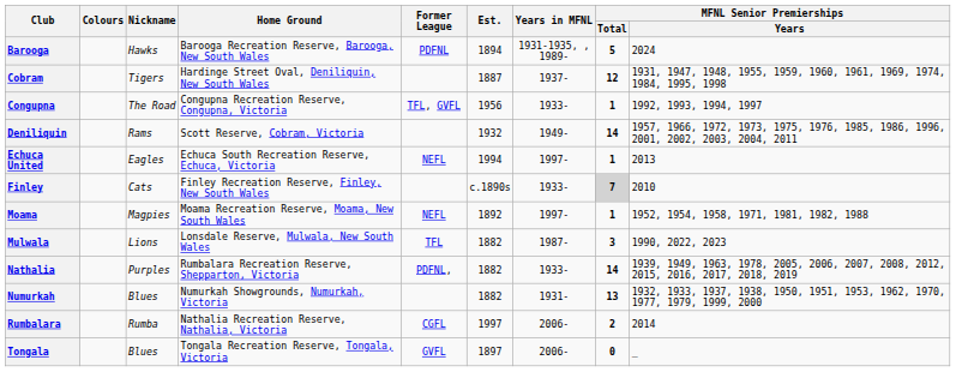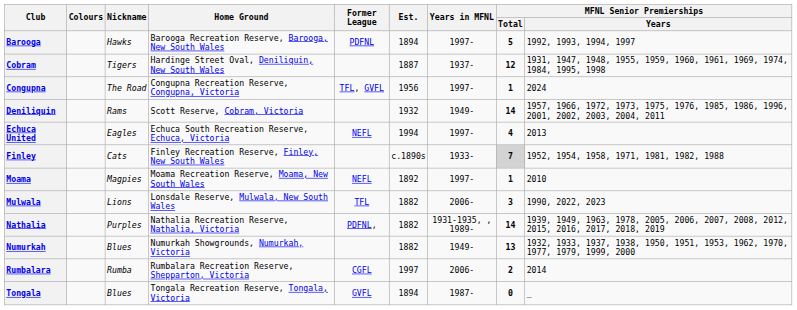 <table class="wikitable sortable">
 <tr>
 <th rowspan="2">Club</th>
 <th rowspan="2">Colours</th>
 <th rowspan="2">Nickname</th>
 <th rowspan="2">Home Ground</th>
 <th rowspan="2">Former League</th>
 <th rowspan="2">Est.</th>
 <th rowspan="2">Years in MFNL</th>
 <th colspan="2">MFNL Senior Premierships</th>
 </tr>
 <tr>
 <th>Total</th>
 <th>Years</th>
 </tr>
 <tr>
 <th style="text-align:left"><a href='#'>Barooga</a></th>
 <td></td>
 <td><em>Hawks</em></td>
 <td>Barooga Recreation Reserve, <a href='#'>Barooga, New South Wales</a></td>
 <td align="center"><a href='#'>PDFNL</a></td>
 <td align="center">1894</td>
-<td align="center">1931-1935, , 1989-</td>
+<td align="center">1997-</td>
 <td align="center"><strong>5</strong></td>
-<td>2024</td>
+<td>1992, 1993, 1994, 1997</td>
 </tr>
 <tr>
 <th style="text-align:left"><a href='#'>Cobram</a></th>
 <td></td>
 <td><em>Tigers</em></td>
 <td>Hardinge Street Oval, <a href='#'>Deniliquin, New South Wales</a></td>
 <td align="center"></td>
 <td align="center">1887</td>
 <td align="center">1937-</td>
 <td align="center"><strong>12</strong></td>
 <td>1931, 1947, 1948, 1955, 1959, 1960, 1961, 1969, 1974, 1984, 1995, 1998</td>
 </tr>
 <tr>
 <th style="text-align:left"><a href='#'>Congupna</a></th>
 <td></td>
 <td><em>The Road</em></td>
 <td>Congupna Recreation Reserve, <a href='#'>Congupna, Victoria</a></td>
 <td align="center"><a href='#'>TFL</a>, <a href='#'>GVFL</a></td>
 <td align="center">1956</td>
-<td align="center">1933-</td>
+<td align="center">1997-</td>
 <td align="center"><strong>1</strong></td>
-<td>1992, 1993, 1994, 1997</td>
+<td>2024</td>
 </tr>
 <tr>
 <th style="text-align:left"><a href='#'>Deniliquin</a></th>
 <td></td>
 <td><em>Rams</em></td>
 <td>Scott Reserve, <a href='#'>Cobram, Victoria</a></td>
 <td align="center"></td>
 <td align="center">1932</td>
 <td align="center">1949-</td>
 <td align="center"><strong>14</strong></td>
 <td>1957, 1966, 1972, 1973, 1975, 1976, 1985, 1986, 1996, 2001, 2002, 2003, 2004, 2011</td>
 </tr>
 <tr>
 <th style="text-align:left"><a href='#'>Echuca United</a></th>
 <td></td>
 <td><em>Eagles</em></td>
 <td>Echuca South Recreation Reserve, <a href='#'>Echuca, Victoria</a></td>
 <td align="center"><a href='#'>NEFL</a></td>
 <td align="center">1994</td>
 <td align="center">1997-</td>
-<td align="center"><strong>1</strong></td>
+<td align="center"><strong>4</strong></td>
 <td>2013</td>
 </tr>
 <tr>
 <th style="text-align:left"><a href='#'>Finley</a></th>
 <td></td>
 <td><em>Cats</em></td>
 <td>Finley Recreation Reserve, <a href='#'>Finley, New South Wales</a></td>
 <td align="center"></td>
 <td align="center">c.1890s</td>
 <td align="center">1933-</td>
 <td align="center" style="background: lightgrey;"><strong>7</strong></td>
-<td>2010</td>
+<td>1952, 1954, 1958, 1971, 1981, 1982, 1988</td>
 </tr>
 <tr>
 <th style="text-align:left"><a href='#'>Moama</a></th>
 <td></td>
 <td><em>Magpies</em></td>
 <td>Moama Recreation Reserve, <a href='#'>Moama, New South Wales</a></td>
 <td align="center"><a href='#'>NEFL</a></td>
 <td align="center">1892</td>
 <td align="center">1997-</td>
 <td align="center"><strong>1</strong></td>
-<td>1952, 1954, 1958, 1971, 1981, 1982, 1988</td>
+<td>2010</td>
 </tr>
 <tr>
 <th style="text-align:left"><a href='#'>Mulwala</a></th>
 <td></td>
 <td><em>Lions</em></td>
 <td>Lonsdale Reserve, <a href='#'>Mulwala, New South Wales</a></td>
 <td align="center"><a href='#'>TFL</a></td>
 <td align="center">1882</td>
-<td align="center">1987-</td>
+<td align="center">2006-</td>
 <td align="center"><strong>3</strong></td>
 <td>1990, 2022, 2023</td>
 </tr>
 <tr>
 <th style="text-align:left"><a href='#'>Nathalia</a></th>
 <td></td>
 <td><em>Purples</em></td>
-<td>Rumbalara Recreation Reserve, <a href='#'>Shepparton, Victoria</a></td>
+<td>Nathalia Recreation Reserve, <a href='#'>Nathalia, Victoria</a></td>
 <td align="center"><a href='#'>PDFNL</a>, </td>
 <td align="center">1882</td>
-<td align="center">1933-</td>
+<td align="center">1931-1935, , 1989-</td>
 <td align="center"><strong>14</strong></td>
 <td>1939, 1949, 1963, 1978, 2005, 2006, 2007, 2008, 2012, 2015, 2016, 2017, 2018, 2019</td>
 </tr>
 <tr>
 <th style="text-align:left"><a href='#'>Numurkah</a></th>
 <td></td>
 <td><em>Blues</em></td>
 <td>Numurkah Showgrounds, <a href='#'>Numurkah, Victoria</a></td>
 <td align="center"></td>
 <td align="center">1882</td>
-<td align="center">1931-</td>
+<td align="center">1949-</td>
 <td align="center"><strong>13</strong></td>
 <td>1932, 1933, 1937, 1938, 1950, 1951, 1953, 1962, 1970, 1977, 1979, 1999, 2000</td>
 </tr>
 <tr>
 <th style="text-align:left"><a href='#'>Rumbalara</a></th>
 <td></td>
 <td><em>Rumba</em></td>
-<td>Nathalia Recreation Reserve, <a href='#'>Nathalia, Victoria</a></td>
+<td>Rumbalara Recreation Reserve, <a href='#'>Shepparton, Victoria</a></td>
 <td align="center"><a href='#'>CGFL</a></td>
 <td align="center">1997</td>
 <td align="center">2006-</td>
 <td align="center"><strong>2</strong></td>
 <td>2014</td>
 </tr>
 <tr>
 <th style="text-align:left"><a href='#'>Tongala</a></th>
 <td></td>
 <td><em>Blues</em></td>
 <td>Tongala Recreation Reserve, <a href='#'>Tongala, Victoria</a></td>
 <td align="center"><a href='#'>GVFL</a></td>
-<td align="center">1897</td>
-<td align="center">2006-</td>
+<td align="center">1894</td>
+<td align="center">1987-</td>
 <td align="center"><strong>0</strong></td>
 <td>_</td>
 </tr>
 </table>
